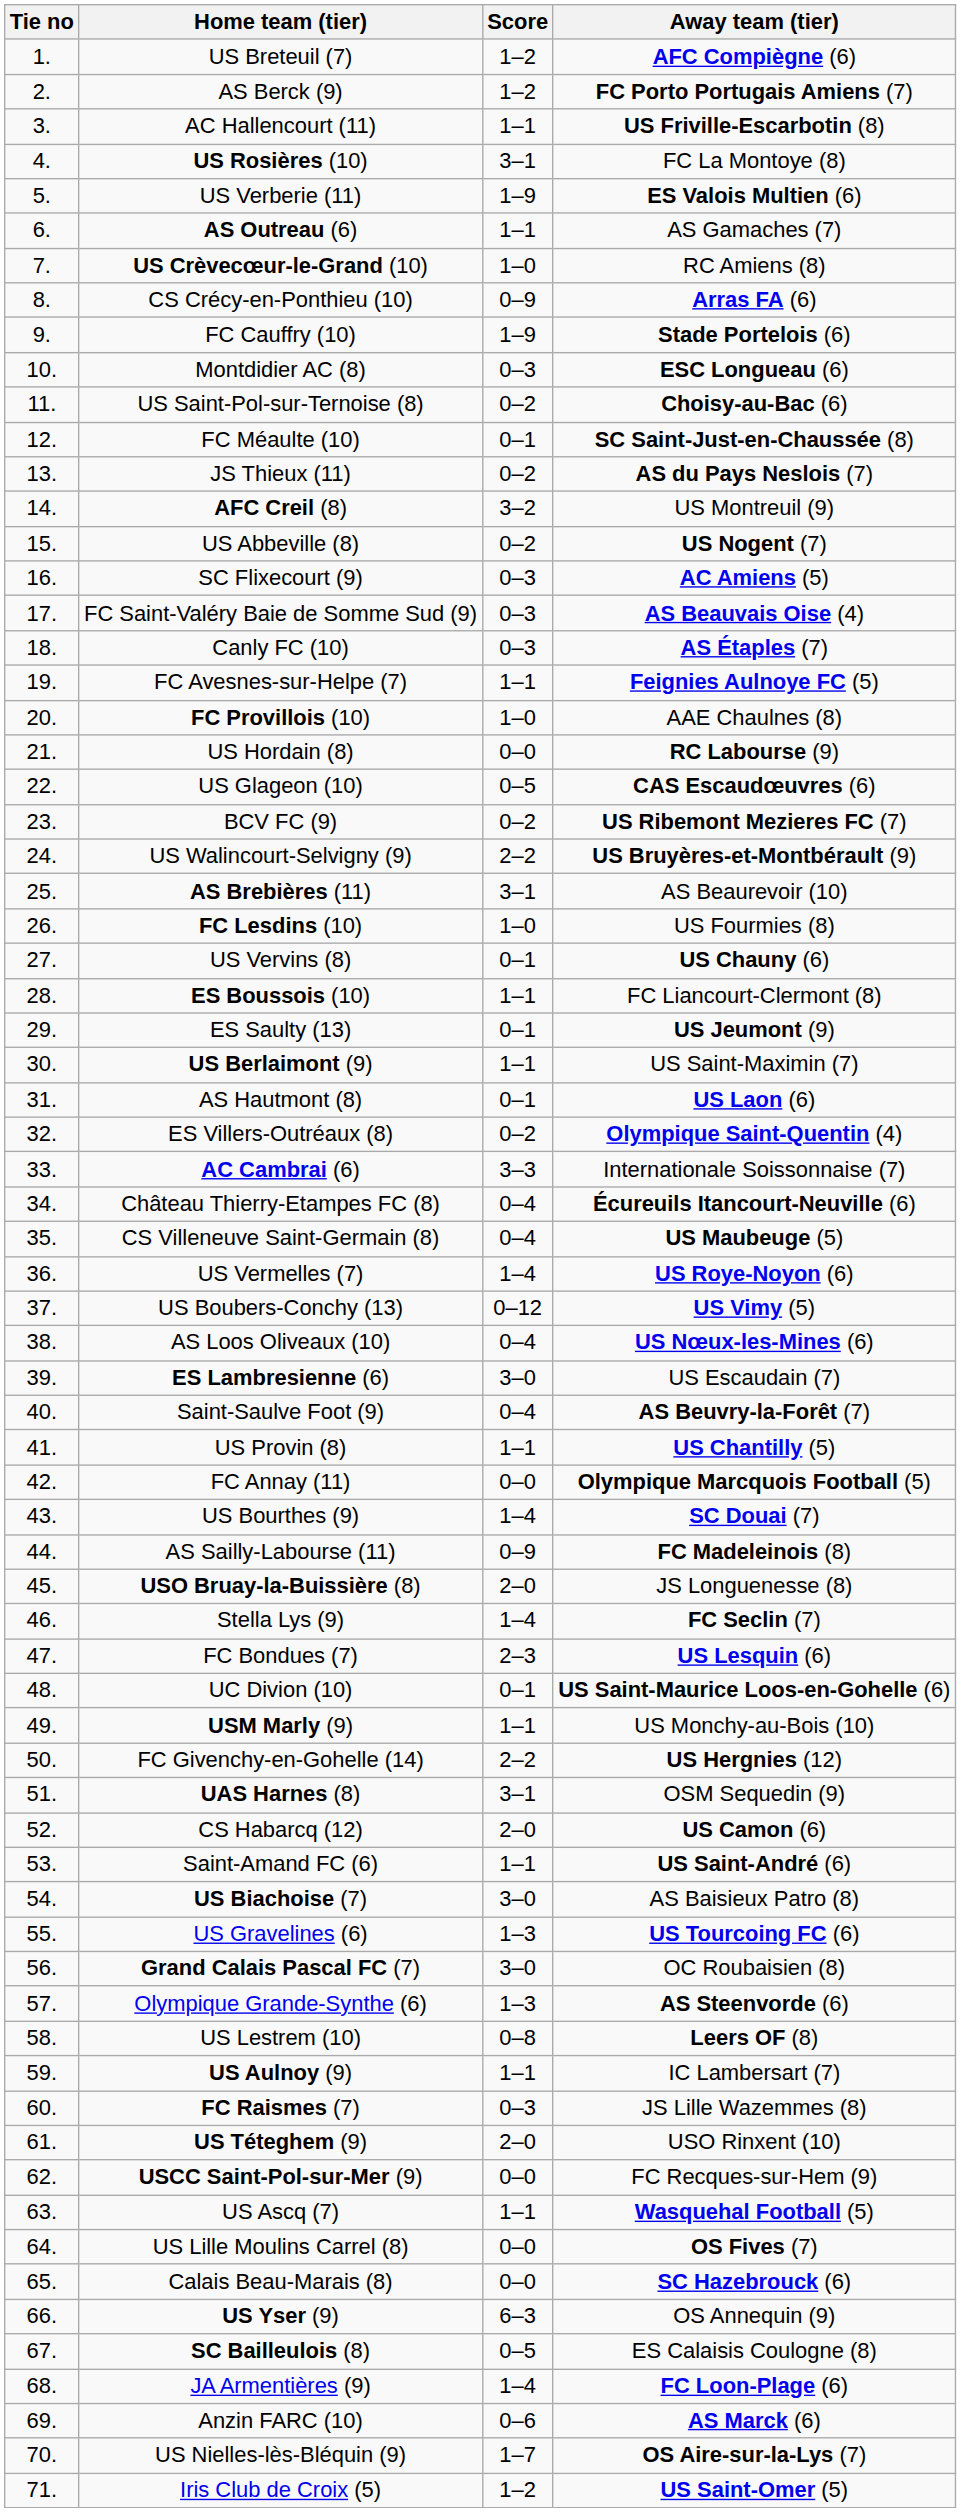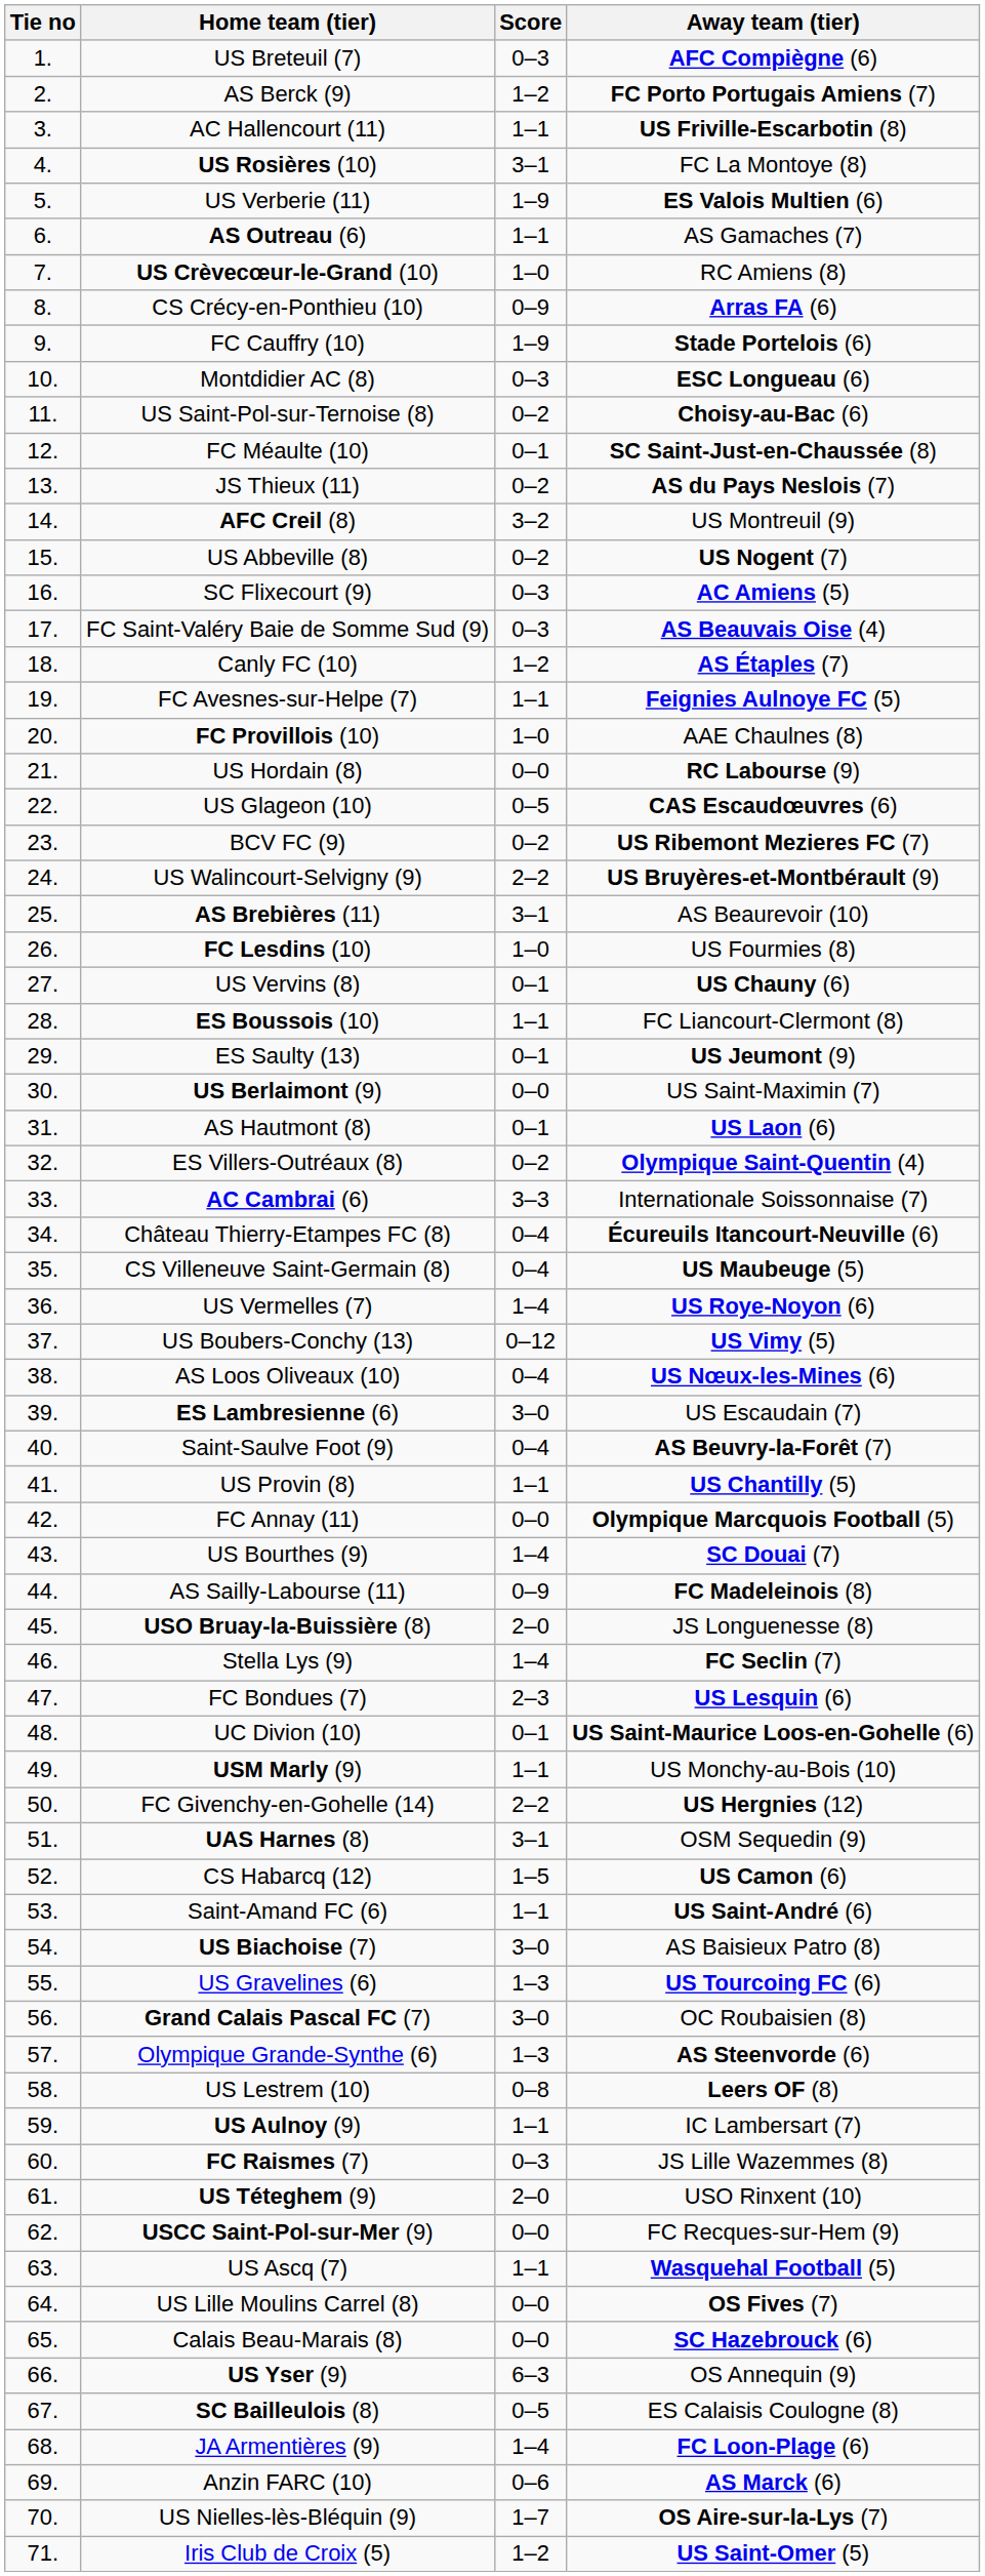 <table class="wikitable" style="text-align: center">
 <tr>
 <th>Tie no</th>
 <th>Home team (tier)</th>
 <th>Score</th>
 <th>Away team (tier)</th>
 </tr>
 <tr>
 <td>1.</td>
 <td>US Breteuil (7)</td>
-<td>1–2</td>
+<td>0–3</td>
 <td><strong><a href='#'>AFC Compiègne</a></strong> (6)</td>
 </tr>
 <tr>
 <td>2.</td>
 <td>AS Berck (9)</td>
 <td>1–2</td>
 <td><strong>FC Porto Portugais Amiens</strong> (7)</td>
 </tr>
 <tr>
 <td>3.</td>
 <td>AC Hallencourt (11)</td>
 <td>1–1 </td>
 <td><strong>US Friville-Escarbotin</strong> (8)</td>
 </tr>
 <tr>
 <td>4.</td>
 <td><strong>US Rosières</strong> (10)</td>
 <td>3–1</td>
 <td>FC La Montoye (8)</td>
 </tr>
 <tr>
 <td>5.</td>
 <td>US Verberie (11)</td>
 <td>1–9</td>
 <td><strong>ES Valois Multien</strong> (6)</td>
 </tr>
 <tr>
 <td>6.</td>
 <td><strong>AS Outreau</strong> (6)</td>
 <td>1–1 </td>
 <td>AS Gamaches (7)</td>
 </tr>
 <tr>
 <td>7.</td>
 <td><strong>US Crèvecœur-le-Grand</strong> (10)</td>
 <td>1–0</td>
 <td>RC Amiens (8)</td>
 </tr>
 <tr>
 <td>8.</td>
 <td>CS Crécy-en-Ponthieu (10)</td>
 <td>0–9</td>
 <td><strong><a href='#'>Arras FA</a></strong> (6)</td>
 </tr>
 <tr>
 <td>9.</td>
 <td>FC Cauffry (10)</td>
 <td>1–9</td>
 <td><strong>Stade Portelois</strong> (6)</td>
 </tr>
 <tr>
 <td>10.</td>
 <td>Montdidier AC (8)</td>
 <td>0–3</td>
 <td><strong>ESC Longueau</strong> (6)</td>
 </tr>
 <tr>
 <td>11.</td>
 <td>US Saint-Pol-sur-Ternoise (8)</td>
 <td>0–2</td>
 <td><strong>Choisy-au-Bac</strong> (6)</td>
 </tr>
 <tr>
 <td>12.</td>
 <td>FC Méaulte (10)</td>
 <td>0–1</td>
 <td><strong>SC Saint-Just-en-Chaussée</strong> (8)</td>
 </tr>
 <tr>
 <td>13.</td>
 <td>JS Thieux (11)</td>
 <td>0–2</td>
 <td><strong>AS du Pays Neslois</strong> (7)</td>
 </tr>
 <tr>
 <td>14.</td>
 <td><strong>AFC Creil</strong> (8)</td>
 <td>3–2</td>
 <td>US Montreuil (9)</td>
 </tr>
 <tr>
 <td>15.</td>
 <td>US Abbeville (8)</td>
 <td>0–2</td>
 <td><strong>US Nogent</strong> (7)</td>
 </tr>
 <tr>
 <td>16.</td>
 <td>SC Flixecourt (9)</td>
 <td>0–3</td>
 <td><strong><a href='#'>AC Amiens</a></strong> (5)</td>
 </tr>
 <tr>
 <td>17.</td>
 <td>FC Saint-Valéry Baie de Somme Sud (9)</td>
 <td>0–3</td>
 <td><strong><a href='#'>AS Beauvais Oise</a></strong> (4)</td>
 </tr>
 <tr>
 <td>18.</td>
 <td>Canly FC (10)</td>
-<td>0–3</td>
+<td>1–2</td>
 <td><strong><a href='#'>AS Étaples</a></strong> (7)</td>
 </tr>
 <tr>
 <td>19.</td>
 <td>FC Avesnes-sur-Helpe (7)</td>
 <td>1–1 </td>
 <td><strong><a href='#'>Feignies Aulnoye FC</a></strong> (5)</td>
 </tr>
 <tr>
 <td>20.</td>
 <td><strong>FC Provillois</strong> (10)</td>
 <td>1–0</td>
 <td>AAE Chaulnes (8)</td>
 </tr>
 <tr>
 <td>21.</td>
 <td>US Hordain (8)</td>
 <td>0–0 </td>
 <td><strong>RC Labourse</strong> (9)</td>
 </tr>
 <tr>
 <td>22.</td>
 <td>US Glageon (10)</td>
 <td>0–5</td>
 <td><strong>CAS Escaudœuvres</strong> (6)</td>
 </tr>
 <tr>
 <td>23.</td>
 <td>BCV FC (9)</td>
 <td>0–2</td>
 <td><strong>US Ribemont Mezieres FC</strong> (7)</td>
 </tr>
 <tr>
 <td>24.</td>
 <td>US Walincourt-Selvigny (9)</td>
 <td>2–2 </td>
 <td><strong>US Bruyères-et-Montbérault</strong> (9)</td>
 </tr>
 <tr>
 <td>25.</td>
 <td><strong>AS Brebières</strong> (11)</td>
 <td>3–1</td>
 <td>AS Beaurevoir (10)</td>
 </tr>
 <tr>
 <td>26.</td>
 <td><strong>FC Lesdins</strong> (10)</td>
 <td>1–0</td>
 <td>US Fourmies (8)</td>
 </tr>
 <tr>
 <td>27.</td>
 <td>US Vervins (8)</td>
 <td>0–1</td>
 <td><strong>US Chauny</strong> (6)</td>
 </tr>
 <tr>
 <td>28.</td>
 <td><strong>ES Boussois</strong> (10)</td>
 <td>1–1 </td>
 <td>FC Liancourt-Clermont (8)</td>
 </tr>
 <tr>
 <td>29.</td>
 <td>ES Saulty (13)</td>
 <td>0–1</td>
 <td><strong>US Jeumont</strong> (9)</td>
 </tr>
 <tr>
 <td>30.</td>
 <td><strong>US Berlaimont</strong> (9)</td>
-<td>1–1 </td>
+<td>0–0 </td>
 <td>US Saint-Maximin (7)</td>
 </tr>
 <tr>
 <td>31.</td>
 <td>AS Hautmont (8)</td>
 <td>0–1</td>
 <td><strong><a href='#'>US Laon</a></strong> (6)</td>
 </tr>
 <tr>
 <td>32.</td>
 <td>ES Villers-Outréaux (8)</td>
 <td>0–2</td>
 <td><strong><a href='#'>Olympique Saint-Quentin</a></strong> (4)</td>
 </tr>
 <tr>
 <td>33.</td>
 <td><strong><a href='#'>AC Cambrai</a></strong> (6)</td>
 <td>3–3 </td>
 <td>Internationale Soissonnaise (7)</td>
 </tr>
 <tr>
 <td>34.</td>
 <td>Château Thierry-Etampes FC (8)</td>
 <td>0–4</td>
 <td><strong>Écureuils Itancourt-Neuville</strong> (6)</td>
 </tr>
 <tr>
 <td>35.</td>
 <td>CS Villeneuve Saint-Germain (8)</td>
 <td>0–4</td>
 <td><strong>US Maubeuge</strong> (5)</td>
 </tr>
 <tr>
 <td>36.</td>
 <td>US Vermelles (7)</td>
 <td>1–4</td>
 <td><strong><a href='#'>US Roye-Noyon</a></strong> (6)</td>
 </tr>
 <tr>
 <td>37.</td>
 <td>US Boubers-Conchy (13)</td>
 <td>0–12</td>
 <td><strong><a href='#'>US Vimy</a></strong> (5)</td>
 </tr>
 <tr>
 <td>38.</td>
 <td>AS Loos Oliveaux (10)</td>
 <td>0–4</td>
 <td><strong><a href='#'>US Nœux-les-Mines</a></strong> (6)</td>
 </tr>
 <tr>
 <td>39.</td>
 <td><strong>ES Lambresienne</strong> (6)</td>
 <td>3–0</td>
 <td>US Escaudain (7)</td>
 </tr>
 <tr>
 <td>40.</td>
 <td>Saint-Saulve Foot (9)</td>
 <td>0–4</td>
 <td><strong>AS Beuvry-la-Forêt</strong> (7)</td>
 </tr>
 <tr>
 <td>41.</td>
 <td>US Provin (8)</td>
 <td>1–1 </td>
 <td><strong><a href='#'>US Chantilly</a></strong> (5)</td>
 </tr>
 <tr>
 <td>42.</td>
 <td>FC Annay (11)</td>
 <td>0–0 </td>
 <td><strong>Olympique Marcquois Football</strong> (5)</td>
 </tr>
 <tr>
 <td>43.</td>
 <td>US Bourthes (9)</td>
 <td>1–4</td>
 <td><strong><a href='#'>SC Douai</a></strong> (7)</td>
 </tr>
 <tr>
 <td>44.</td>
 <td>AS Sailly-Labourse (11)</td>
 <td>0–9</td>
 <td><strong>FC Madeleinois</strong> (8)</td>
 </tr>
 <tr>
 <td>45.</td>
 <td><strong>USO Bruay-la-Buissière</strong> (8)</td>
 <td>2–0</td>
 <td>JS Longuenesse (8)</td>
 </tr>
 <tr>
 <td>46.</td>
 <td>Stella Lys (9)</td>
 <td>1–4</td>
 <td><strong>FC Seclin</strong> (7)</td>
 </tr>
 <tr>
 <td>47.</td>
 <td>FC Bondues (7)</td>
 <td>2–3</td>
 <td><strong><a href='#'>US Lesquin</a></strong> (6)</td>
 </tr>
 <tr>
 <td>48.</td>
 <td>UC Divion (10)</td>
 <td>0–1</td>
 <td><strong>US Saint-Maurice Loos-en-Gohelle</strong> (6)</td>
 </tr>
 <tr>
 <td>49.</td>
 <td><strong>USM Marly</strong> (9)</td>
 <td>1–1 </td>
 <td>US Monchy-au-Bois (10)</td>
 </tr>
 <tr>
 <td>50.</td>
 <td>FC Givenchy-en-Gohelle (14)</td>
 <td>2–2 </td>
 <td><strong>US Hergnies</strong> (12)</td>
 </tr>
 <tr>
 <td>51.</td>
 <td><strong>UAS Harnes</strong> (8)</td>
 <td>3–1</td>
 <td>OSM Sequedin (9)</td>
 </tr>
 <tr>
 <td>52.</td>
 <td>CS Habarcq (12)</td>
-<td>2–0</td>
+<td>1–5</td>
 <td><strong>US Camon</strong> (6)</td>
 </tr>
 <tr>
 <td>53.</td>
 <td>Saint-Amand FC (6)</td>
 <td>1–1 </td>
 <td><strong>US Saint-André</strong> (6)</td>
 </tr>
 <tr>
 <td>54.</td>
 <td><strong>US Biachoise</strong> (7)</td>
 <td>3–0</td>
 <td>AS Baisieux Patro (8)</td>
 </tr>
 <tr>
 <td>55.</td>
 <td><a href='#'>US Gravelines</a> (6)</td>
 <td>1–3</td>
 <td><strong><a href='#'>US Tourcoing FC</a></strong> (6)</td>
 </tr>
 <tr>
 <td>56.</td>
 <td><strong>Grand Calais Pascal FC</strong> (7)</td>
 <td>3–0</td>
 <td>OC Roubaisien (8)</td>
 </tr>
 <tr>
 <td>57.</td>
 <td><a href='#'>Olympique Grande-Synthe</a> (6)</td>
 <td>1–3</td>
 <td><strong>AS Steenvorde</strong> (6)</td>
 </tr>
 <tr>
 <td>58.</td>
 <td>US Lestrem (10)</td>
 <td>0–8</td>
 <td><strong>Leers OF</strong> (8)</td>
 </tr>
 <tr>
 <td>59.</td>
 <td><strong>US Aulnoy</strong> (9)</td>
 <td>1–1 </td>
 <td>IC Lambersart (7)</td>
 </tr>
 <tr>
 <td>60.</td>
 <td><strong>FC Raismes</strong> (7)</td>
 <td>0–3</td>
 <td>JS Lille Wazemmes (8)</td>
 </tr>
 <tr>
 <td>61.</td>
 <td><strong>US Téteghem</strong> (9)</td>
 <td>2–0</td>
 <td>USO Rinxent (10)</td>
 </tr>
 <tr>
 <td>62.</td>
 <td><strong>USCC Saint-Pol-sur-Mer</strong> (9)</td>
 <td>0–0 </td>
 <td>FC Recques-sur-Hem (9)</td>
 </tr>
 <tr>
 <td>63.</td>
 <td>US Ascq (7)</td>
 <td>1–1 </td>
 <td><strong><a href='#'>Wasquehal Football</a></strong> (5)</td>
 </tr>
 <tr>
 <td>64.</td>
 <td>US Lille Moulins Carrel (8)</td>
 <td>0–0 </td>
 <td><strong>OS Fives</strong> (7)</td>
 </tr>
 <tr>
 <td>65.</td>
 <td>Calais Beau-Marais (8)</td>
 <td>0–0 </td>
 <td><strong><a href='#'>SC Hazebrouck</a></strong> (6)</td>
 </tr>
 <tr>
 <td>66.</td>
 <td><strong>US Yser</strong> (9)</td>
 <td>6–3</td>
 <td>OS Annequin (9)</td>
 </tr>
 <tr>
 <td>67.</td>
 <td><strong>SC Bailleulois</strong> (8)</td>
 <td>0–5</td>
 <td>ES Calaisis Coulogne (8)</td>
 </tr>
 <tr>
 <td>68.</td>
 <td><a href='#'>JA Armentières</a> (9)</td>
 <td>1–4</td>
 <td><strong><a href='#'>FC Loon-Plage</a></strong> (6)</td>
 </tr>
 <tr>
 <td>69.</td>
 <td>Anzin FARC (10)</td>
 <td>0–6</td>
 <td><strong><a href='#'>AS Marck</a></strong> (6)</td>
 </tr>
 <tr>
 <td>70.</td>
 <td>US Nielles-lès-Bléquin (9)</td>
 <td>1–7</td>
 <td><strong>OS Aire-sur-la-Lys</strong> (7)</td>
 </tr>
 <tr>
 <td>71.</td>
 <td><a href='#'>Iris Club de Croix</a> (5)</td>
 <td>1–2</td>
 <td><strong><a href='#'>US Saint-Omer</a></strong> (5)</td>
 </tr>
 </table>
